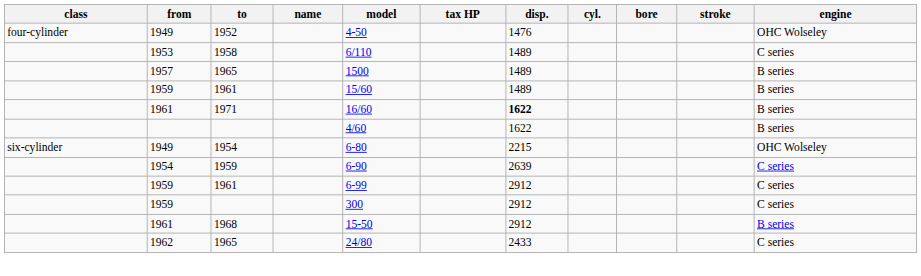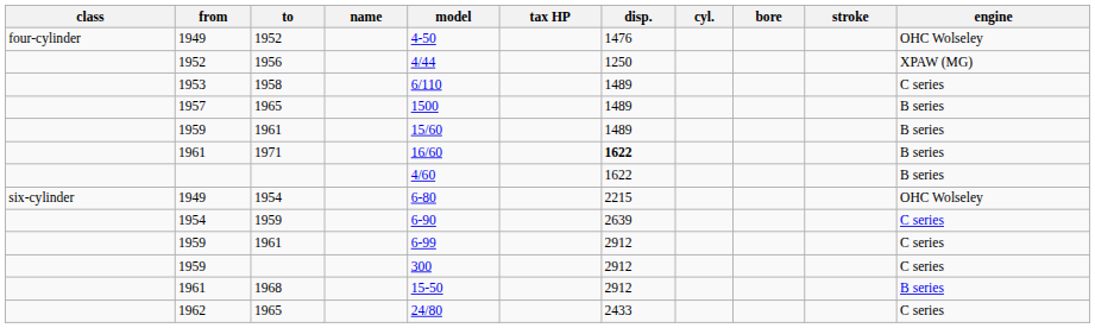 <table class="wikitable" style="font-size:85%; width:85%">
 <tr>
 <th>class</th>
 <th>from</th>
 <th>to</th>
 <th>name</th>
 <th>model</th>
 <th>tax HP </th>
 <th>disp.</th>
 <th>cyl.</th>
 <th>bore</th>
 <th>stroke</th>
 <th>engine</th>
 </tr>
 <tr>
 <td>four-cylinder</td>
 <td>1949</td>
 <td>1952</td>
 <td></td>
 <td><a href='#'>4-50</a></td>
 <td></td>
 <td>1476</td>
 <td></td>
 <td></td>
 <td></td>
 <td>OHC Wolseley</td>
+</tr>
+<tr>
+<td></td>
+<td>1952</td>
+<td>1956</td>
+<td></td>
+<td><a href='#'>4/44</a></td>
+<td></td>
+<td>1250</td>
+<td></td>
+<td></td>
+<td></td>
+<td>XPAW (MG)</td>
 </tr>
 <tr>
 <td></td>
 <td>1953</td>
 <td>1958</td>
 <td></td>
 <td><a href='#'>6/110</a></td>
 <td></td>
 <td>1489</td>
 <td></td>
 <td></td>
 <td></td>
 <td>C series</td>
 </tr>
 <tr>
 <td></td>
 <td>1957</td>
 <td>1965</td>
 <td></td>
 <td><a href='#'>1500</a></td>
 <td></td>
 <td>1489</td>
 <td></td>
 <td></td>
 <td></td>
 <td>B series</td>
 </tr>
 <tr>
 <td></td>
 <td>1959</td>
 <td>1961</td>
 <td></td>
 <td><a href='#'>15/60</a></td>
 <td></td>
 <td>1489</td>
 <td></td>
 <td></td>
 <td></td>
 <td>B series</td>
 </tr>
 <tr>
 <td></td>
 <td>1961</td>
 <td>1971</td>
 <td></td>
 <td><a href='#'>16/60</a></td>
 <td></td>
 <td><strong>1622</strong></td>
 <td></td>
 <td></td>
 <td></td>
 <td>B series</td>
 </tr>
 <tr>
 <td></td>
 <td></td>
 <td></td>
 <td></td>
 <td><a href='#'>4/60</a></td>
 <td></td>
 <td>1622</td>
 <td></td>
 <td></td>
 <td></td>
 <td>B series </td>
 </tr>
 <tr>
 <td>six-cylinder</td>
 <td>1949</td>
 <td>1954</td>
 <td></td>
 <td><a href='#'>6-80</a></td>
 <td></td>
 <td>2215</td>
 <td></td>
 <td></td>
 <td></td>
 <td>OHC Wolseley</td>
 </tr>
 <tr>
 <td></td>
 <td>1954</td>
 <td>1959</td>
 <td></td>
 <td><a href='#'>6-90</a></td>
 <td></td>
 <td>2639</td>
 <td></td>
 <td></td>
 <td></td>
 <td><a href='#'>C series</a></td>
 </tr>
 <tr>
 <td></td>
 <td>1959</td>
 <td>1961</td>
 <td></td>
 <td><a href='#'>6-99</a></td>
 <td></td>
 <td>2912</td>
 <td></td>
 <td></td>
 <td></td>
 <td>C series</td>
 </tr>
 <tr>
 <td></td>
 <td>1959</td>
 <td></td>
 <td></td>
 <td><a href='#'>300</a></td>
 <td></td>
 <td>2912</td>
 <td></td>
 <td></td>
 <td></td>
 <td>C series </td>
 </tr>
 <tr>
 <td></td>
 <td>1961</td>
 <td>1968</td>
 <td></td>
 <td><a href='#'>15-50</a></td>
 <td></td>
 <td>2912</td>
 <td></td>
 <td></td>
 <td></td>
 <td><a href='#'>B series</a></td>
 </tr>
 <tr>
 <td></td>
 <td>1962</td>
 <td>1965</td>
 <td></td>
 <td><a href='#'>24/80</a></td>
 <td></td>
 <td>2433</td>
 <td></td>
 <td></td>
 <td></td>
 <td>C series</td>
 </tr>
 </table>
